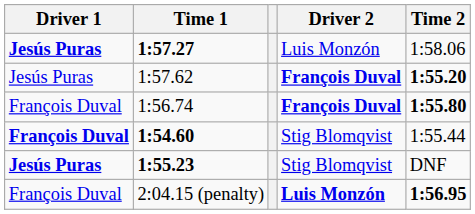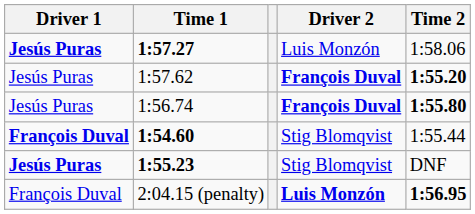 <table class="wikitable">
 <tr>
 <th>Driver 1</th>
 <th>Time 1</th>
 <th></th>
 <th>Driver 2</th>
 <th>Time 2</th>
 </tr>
 <tr>
 <td><strong> <a href='#'>Jesús Puras</a></strong></td>
 <td><strong>1:57.27</strong></td>
 <th></th>
 <td> <a href='#'>Luis Monzón</a></td>
 <td>1:58.06</td>
 </tr>
 <tr>
 <td> <a href='#'>Jesús Puras</a></td>
 <td>1:57.62</td>
 <th></th>
 <td><strong> <a href='#'>François Duval</a></strong></td>
 <td><strong>1:55.20</strong></td>
 </tr>
 <tr>
-<td> <a href='#'>François Duval</a></td>
+<td> <a href='#'>Jesús Puras</a></td>
 <td>1:56.74</td>
 <th></th>
 <td><strong> <a href='#'>François Duval</a></strong></td>
 <td><strong>1:55.80</strong></td>
 </tr>
 <tr>
 <td><strong> <a href='#'>François Duval</a></strong></td>
 <td><strong>1:54.60</strong></td>
 <th></th>
 <td> <a href='#'>Stig Blomqvist</a></td>
 <td>1:55.44</td>
 </tr>
 <tr>
 <td><strong> <a href='#'>Jesús Puras</a></strong></td>
 <td><strong>1:55.23</strong></td>
 <th></th>
 <td> <a href='#'>Stig Blomqvist</a></td>
 <td>DNF</td>
 </tr>
 <tr>
 <td> <a href='#'>François Duval</a></td>
 <td>2:04.15 (penalty)</td>
 <th></th>
 <td><strong> <a href='#'>Luis Monzón</a></strong></td>
 <td><strong>1:56.95</strong></td>
 </tr>
 </table>
